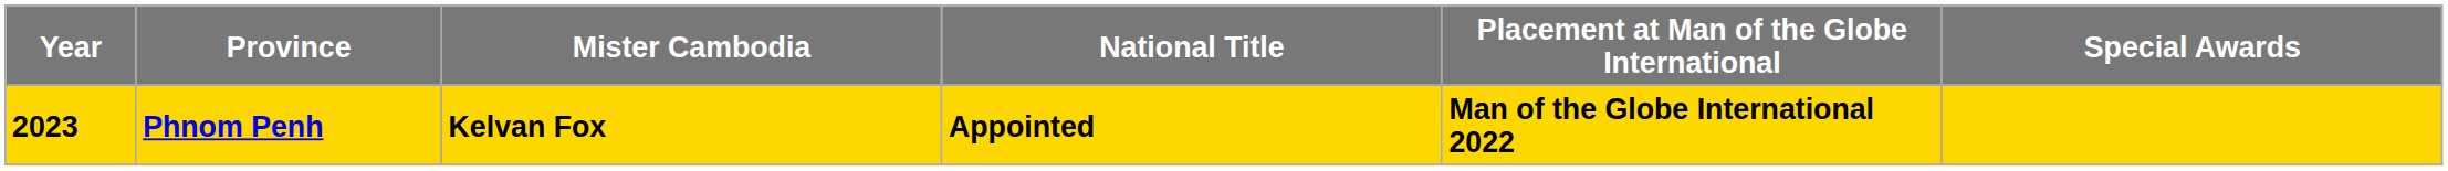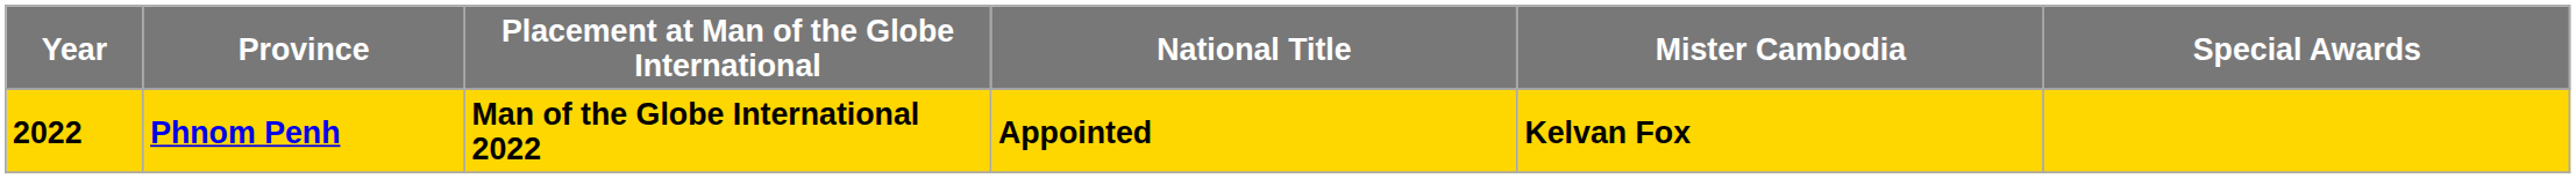 <table class="wikitable " style="font-size: 95%;">
 <tr>
 <th width="60" style="background-color:#787878;color:#FFFFFF;">Year</th>
 <th width="150" style="background-color:#787878;color:#FFFFFF;">Province</th>
+<th width="250" style="background-color:#787878;color:#FFFFFF;">Placement at Man of the Globe International</th>
+<th width="250" style="background-color:#787878;color:#FFFFFF;">National Title</th>
 <th width="250" style="background-color:#787878;color:#FFFFFF;">Mister Cambodia</th>
-<th width="250" style="background-color:#787878;color:#FFFFFF;">National Title</th>
-<th width="250" style="background-color:#787878;color:#FFFFFF;">Placement at Man of the Globe International</th>
 <th width="250" style="background-color:#787878;color:#FFFFFF;">Special Awards</th>
 </tr>
 <tr style="background-color:gold; ">
-<td><strong>2023</strong></td>
+<td><strong>2022</strong></td>
 <td><strong><a href='#'>Phnom Penh</a></strong></td>
+<td><strong>Man of the Globe International 2022</strong></td>
+<td><strong>Appointed</strong></td>
 <td><strong>Kelvan Fox</strong></td>
-<td><strong>Appointed</strong></td>
-<td><strong>Man of the Globe International 2022</strong></td>
 <td></td>
 </tr>
 </table>
